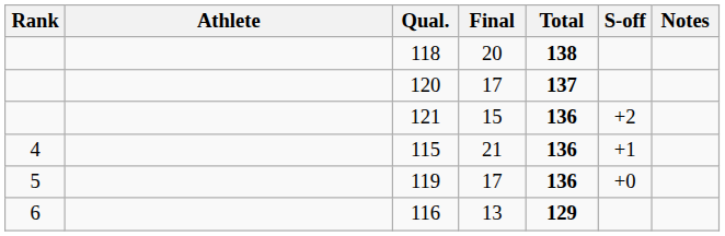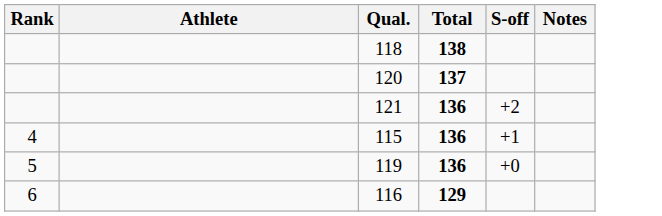 <table class="wikitable" style="text-align:center">
 <tr>
 <th width=40>Rank</th>
 <th width=250>Athlete</th>
 <th width=45>Qual.</th>
-<th width=45>Final</th>
 <th width=50>Total</th>
 <th width=35>S-off</th>
 <th width=45>Notes</th>
 </tr>
 <tr>
 <td></td>
 <td align=left></td>
 <td>118</td>
-<td>20</td>
 <td><strong>138</strong></td>
 <td></td>
 <td></td>
 </tr>
 <tr>
 <td></td>
 <td align=left></td>
 <td>120</td>
-<td>17</td>
 <td><strong>137</strong></td>
 <td></td>
 <td></td>
 </tr>
 <tr>
 <td></td>
 <td align=left></td>
 <td>121</td>
-<td>15</td>
 <td><strong>136</strong></td>
 <td>+2</td>
 <td></td>
 </tr>
 <tr>
 <td>4</td>
 <td align=left></td>
 <td>115</td>
-<td>21</td>
 <td><strong>136</strong></td>
 <td>+1</td>
 <td></td>
 </tr>
 <tr>
 <td>5</td>
 <td align=left></td>
 <td>119</td>
-<td>17</td>
 <td><strong>136</strong></td>
 <td>+0</td>
 <td></td>
 </tr>
 <tr>
 <td>6</td>
 <td align=left></td>
 <td>116</td>
-<td>13</td>
 <td><strong>129</strong></td>
 <td></td>
 <td></td>
 </tr>
 </table>
